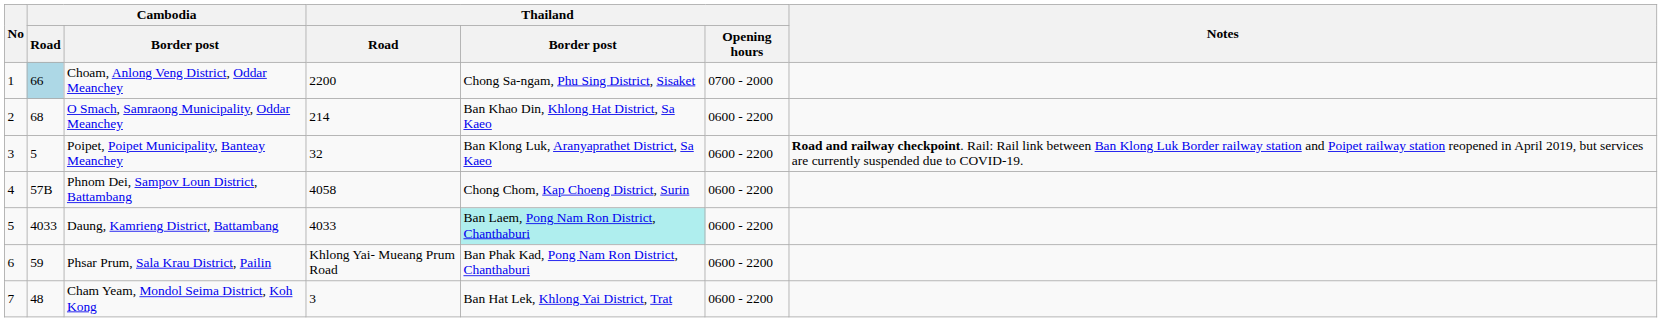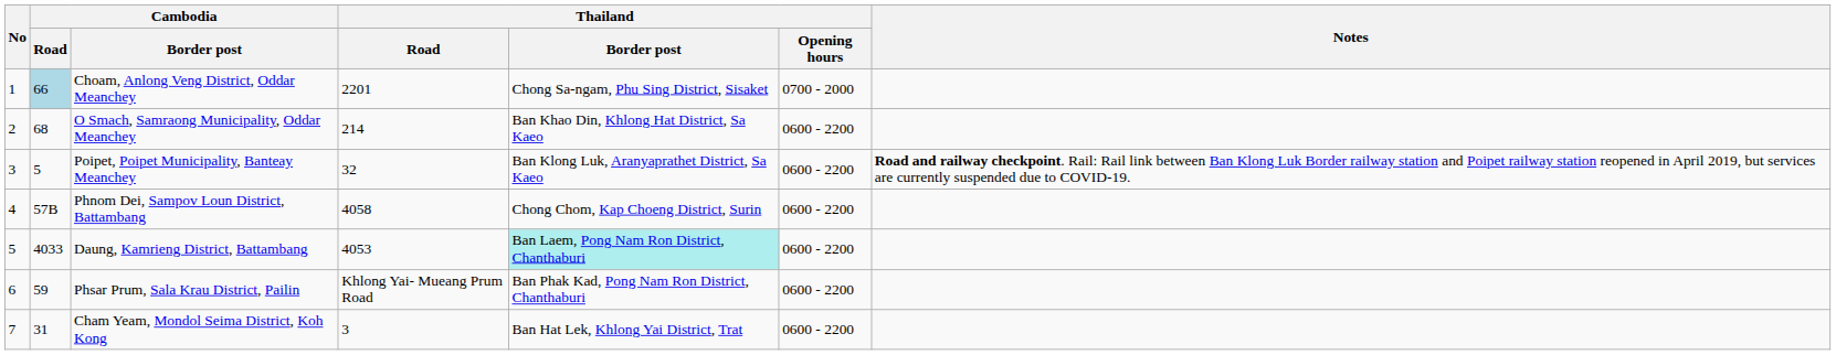 <table class="wikitable">
 <tr>
 <th rowspan="2">No</th>
 <th colspan="2">Cambodia</th>
 <th colspan="3">Thailand</th>
 <th rowspan="2">Notes</th>
 </tr>
 <tr>
 <th>Road</th>
 <th>Border post</th>
 <th>Road</th>
 <th>Border post</th>
 <th>Opening hours</th>
 </tr>
 <tr>
 <td>1</td>
 <td style="background: lightblue;">66</td>
 <td>Choam, <a href='#'>Anlong Veng District</a>, <a href='#'>Oddar Meanchey</a></td>
-<td>2200</td>
+<td>2201</td>
 <td>Chong Sa-ngam, <a href='#'>Phu Sing District</a>, <a href='#'>Sisaket</a></td>
 <td>0700 - 2000</td>
 <td></td>
 </tr>
 <tr>
 <td>2</td>
 <td>68</td>
 <td><a href='#'>O Smach</a>, <a href='#'>Samraong Municipality</a>, <a href='#'>Oddar Meanchey</a></td>
 <td>214</td>
 <td>Ban Khao Din, <a href='#'>Khlong Hat District</a>, <a href='#'>Sa Kaeo</a></td>
 <td>0600 - 2200</td>
 <td></td>
 </tr>
 <tr>
 <td>3</td>
 <td>5</td>
 <td>Poipet, <a href='#'>Poipet Municipality</a>, <a href='#'>Banteay Meanchey</a></td>
 <td>32</td>
 <td>Ban Klong Luk, <a href='#'>Aranyaprathet District</a>, <a href='#'>Sa Kaeo</a></td>
 <td>0600 - 2200</td>
 <td><strong>Road and railway checkpoint</strong>. Rail: Rail link between <a href='#'>Ban Klong Luk Border railway station</a> and <a href='#'>Poipet railway station</a> reopened in April 2019, but services are currently suspended due to COVID-19.</td>
 </tr>
 <tr>
 <td>4</td>
 <td>57B</td>
 <td>Phnom Dei, <a href='#'>Sampov Loun District</a>, <a href='#'>Battambang</a></td>
 <td>4058</td>
 <td>Chong Chom, <a href='#'>Kap Choeng District</a>, <a href='#'>Surin</a></td>
 <td>0600 - 2200</td>
 <td></td>
 </tr>
 <tr>
 <td>5</td>
 <td>4033</td>
 <td>Daung, <a href='#'>Kamrieng District</a>,  <a href='#'>Battambang</a></td>
-<td>4033</td>
+<td>4053</td>
 <td style="background: paleturquoise;">Ban Laem, <a href='#'>Pong Nam Ron District</a>, <a href='#'>Chanthaburi</a></td>
 <td>0600 - 2200</td>
 <td></td>
 </tr>
 <tr>
 <td>6</td>
 <td>59</td>
 <td>Phsar Prum, <a href='#'>Sala Krau District</a>, <a href='#'>Pailin</a></td>
 <td>Khlong Yai- Mueang Prum Road</td>
 <td>Ban Phak Kad, <a href='#'>Pong Nam Ron District</a>, <a href='#'>Chanthaburi</a></td>
 <td>0600 - 2200</td>
 <td></td>
 </tr>
 <tr>
 <td>7</td>
-<td>48</td>
+<td>31</td>
 <td>Cham Yeam, <a href='#'>Mondol Seima District</a>, <a href='#'>Koh Kong</a></td>
 <td>3</td>
 <td>Ban Hat Lek, <a href='#'>Khlong Yai District</a>, <a href='#'>Trat</a></td>
 <td>0600 - 2200</td>
 <td></td>
 </tr>
 </table>
